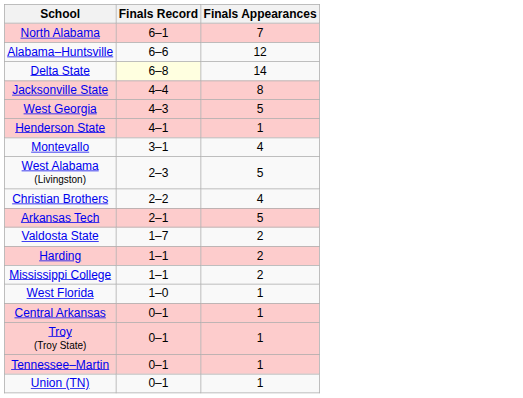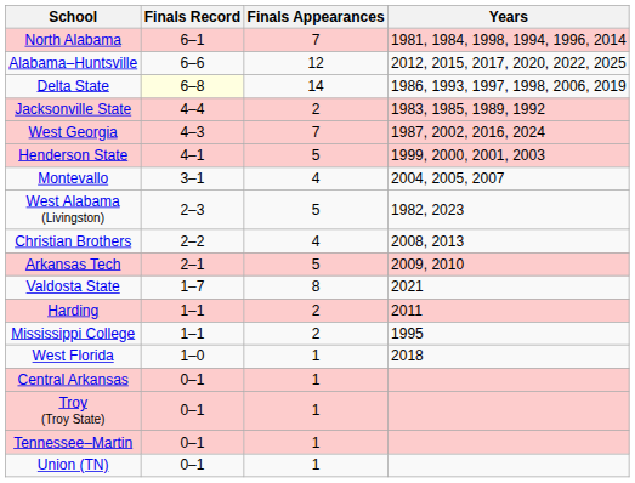 <table class="wikitable sortable" style="text-align:center;">
 <tr>
 <th>School</th>
 <th>Finals Record</th>
 <th>Finals Appearances</th>
+<th class=unsortable>Years</th>
 </tr>
 <tr bgcolor=#fdcccc>
 <td><a href='#'>North Alabama</a></td>
 <td>6–1</td>
 <td>7</td>
+<td align=left>1981, 1984, 1998, 1994, 1996, 2014</td>
 </tr>
 <tr>
 <td><a href='#'>Alabama–Huntsville</a></td>
 <td>6–6</td>
 <td>12</td>
+<td align=left>2012, 2015, 2017, 2020, 2022, 2025</td>
 </tr>
 <tr>
 <td><a href='#'>Delta State</a></td>
 <td style="background: lightyellow;">6–8</td>
 <td>14</td>
+<td align=left>1986, 1993, 1997, 1998, 2006, 2019</td>
 </tr>
 <tr bgcolor=#fdcccc>
 <td><a href='#'>Jacksonville State</a></td>
 <td>4–4</td>
-<td>8</td>
+<td>2</td>
+<td align=left>1983, 1985, 1989, 1992</td>
 </tr>
 <tr bgcolor=#fdcccc>
 <td><a href='#'>West Georgia</a></td>
 <td>4–3</td>
-<td>5</td>
+<td>7</td>
+<td align=left>1987, 2002, 2016, 2024</td>
 </tr>
 <tr bgcolor=#fdcccc>
 <td><a href='#'>Henderson State</a></td>
 <td>4–1</td>
-<td>1</td>
+<td>5</td>
+<td align=left>1999, 2000, 2001, 2003</td>
 </tr>
 <tr>
 <td><a href='#'>Montevallo</a></td>
 <td>3–1</td>
 <td>4</td>
+<td align=left>2004, 2005, 2007</td>
 </tr>
 <tr>
 <td><a href='#'>West Alabama</a><br><small>(Livingston)</small></td>
 <td>2–3</td>
 <td>5</td>
+<td align=left>1982, 2023</td>
 </tr>
 <tr>
 <td><a href='#'>Christian Brothers</a></td>
 <td>2–2</td>
 <td>4</td>
+<td align=left>2008, 2013</td>
 </tr>
 <tr bgcolor=#fdcccc>
 <td><a href='#'>Arkansas Tech</a></td>
 <td>2–1</td>
 <td>5</td>
+<td align=left>2009, 2010</td>
 </tr>
 <tr>
 <td><a href='#'>Valdosta State</a></td>
 <td>1–7</td>
-<td>2</td>
+<td>8</td>
+<td align=left>2021</td>
 </tr>
 <tr bgcolor=#fdcccc>
 <td><a href='#'>Harding</a></td>
 <td>1–1</td>
 <td>2</td>
+<td align=left>2011</td>
 </tr>
 <tr>
 <td><a href='#'>Mississippi College</a></td>
 <td>1–1</td>
 <td>2</td>
+<td align=left>1995</td>
 </tr>
 <tr>
 <td><a href='#'>West Florida</a></td>
 <td>1–0</td>
 <td>1</td>
+<td align=left>2018</td>
 </tr>
 <tr bgcolor=#fdcccc>
 <td><a href='#'>Central Arkansas</a></td>
 <td>0–1</td>
 <td>1</td>
+<td align=left></td>
 </tr>
 <tr bgcolor=#fdcccc>
 <td><a href='#'>Troy</a><br><small>(Troy State)</small></td>
 <td>0–1</td>
 <td>1</td>
+<td align=left></td>
 </tr>
 <tr bgcolor=#fdcccc>
 <td><a href='#'>Tennessee–Martin</a></td>
 <td>0–1</td>
 <td>1</td>
+<td align=left></td>
 </tr>
 <tr>
 <td><a href='#'>Union (TN)</a></td>
 <td>0–1</td>
 <td>1</td>
+<td align=left></td>
 </tr>
 </table>
